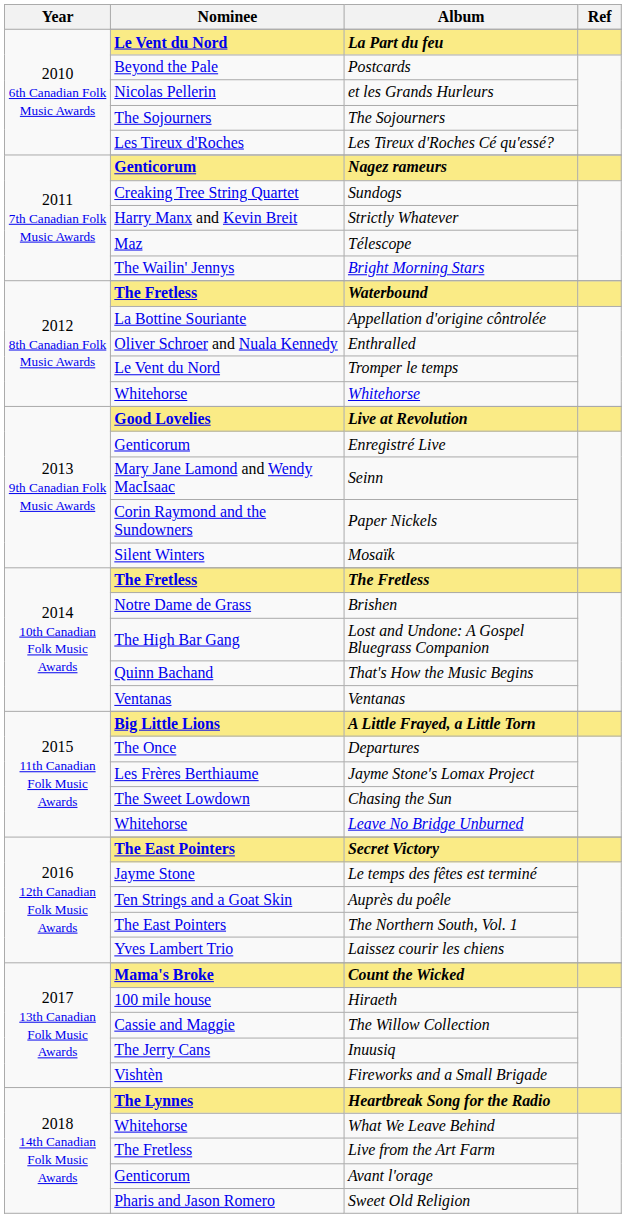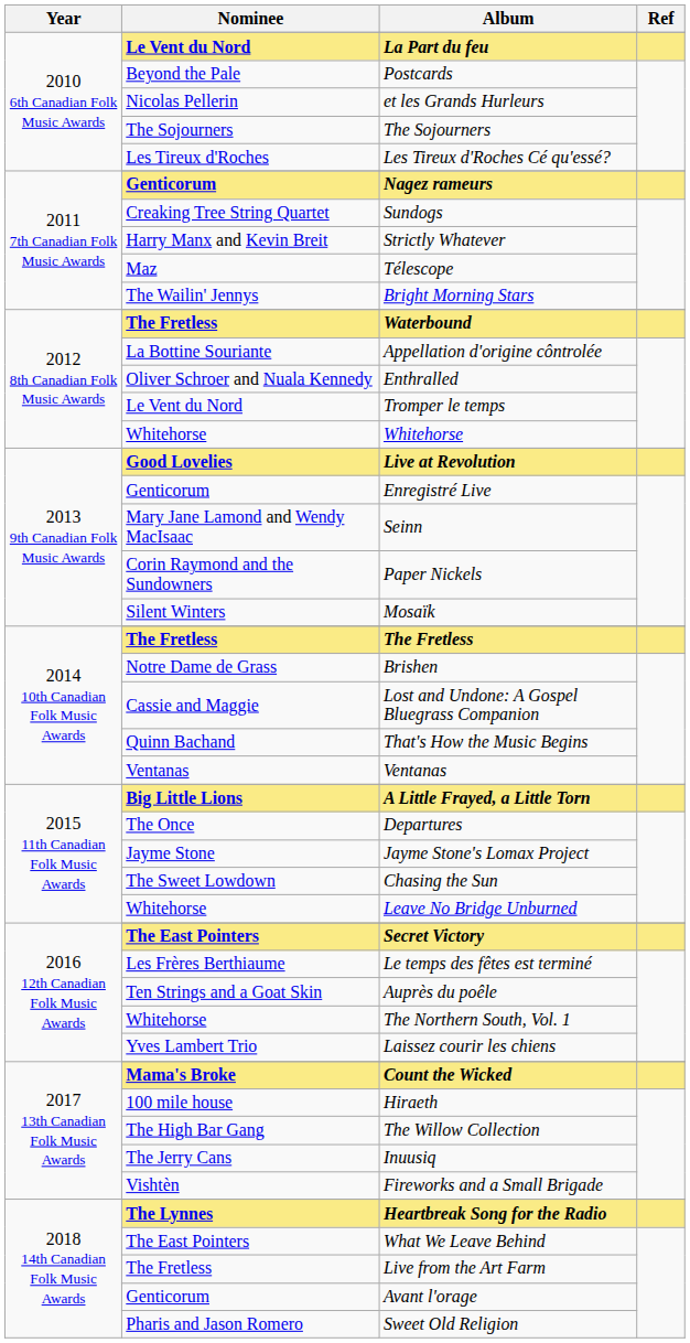 <table class="wikitable" style="width:100%;">
 <tr style="background:#bebebe;">
 <th style="width:8%;">Year</th>
 <th style="width:19%;">Nominee</th>
 <th style="width:19%;">Album</th>
 <th style="width:2%;">Ref</th>
 </tr>
 <tr>
 <td rowspan="6" align="center">2010 <br> <small><a href='#'>6th Canadian Folk Music Awards</a></small></td>
 </tr>
 <tr style="background:#FAEB86;">
 <td><strong><a href='#'>Le Vent du Nord</a></strong></td>
 <td><strong><em>La Part du feu</em></strong></td>
 <td></td>
 </tr>
 <tr>
 <td><a href='#'>Beyond the Pale</a></td>
 <td><em>Postcards</em></td>
 <td rowspan=4></td>
 </tr>
 <tr>
 <td><a href='#'>Nicolas Pellerin</a></td>
 <td><em>et les Grands Hurleurs</em></td>
 </tr>
 <tr>
 <td><a href='#'>The Sojourners</a></td>
 <td><em>The Sojourners</em></td>
 </tr>
 <tr>
 <td><a href='#'>Les Tireux d'Roches</a></td>
 <td><em>Les Tireux d'Roches Cé qu'essé?</em></td>
 </tr>
 <tr>
 <td rowspan="6" align="center">2011 <br> <small><a href='#'>7th Canadian Folk Music Awards</a></small></td>
 </tr>
 <tr style="background:#FAEB86;">
 <td><strong><a href='#'>Genticorum</a></strong></td>
 <td><strong><em>Nagez rameurs</em></strong></td>
 <td></td>
 </tr>
 <tr>
 <td><a href='#'>Creaking Tree String Quartet</a></td>
 <td><em>Sundogs</em></td>
 <td rowspan=4></td>
 </tr>
 <tr>
 <td><a href='#'>Harry Manx</a> and <a href='#'>Kevin Breit</a></td>
 <td><em>Strictly Whatever</em></td>
 </tr>
 <tr>
 <td><a href='#'>Maz</a></td>
 <td><em>Télescope</em></td>
 </tr>
 <tr>
 <td><a href='#'>The Wailin' Jennys</a></td>
 <td><em><a href='#'>Bright Morning Stars</a></em></td>
 </tr>
 <tr>
 <td rowspan="6" align="center">2012 <br> <small><a href='#'>8th Canadian Folk Music Awards</a></small></td>
 </tr>
 <tr style="background:#FAEB86;">
 <td><strong><a href='#'>The Fretless</a></strong></td>
 <td><strong><em>Waterbound</em></strong></td>
 <td></td>
 </tr>
 <tr>
 <td><a href='#'>La Bottine Souriante</a></td>
 <td><em>Appellation d'origine côntrolée</em></td>
 <td rowspan=4></td>
 </tr>
 <tr>
 <td><a href='#'>Oliver Schroer</a> and <a href='#'>Nuala Kennedy</a></td>
 <td><em>Enthralled</em></td>
 </tr>
 <tr>
 <td><a href='#'>Le Vent du Nord</a></td>
 <td><em>Tromper le temps</em></td>
 </tr>
 <tr>
 <td><a href='#'>Whitehorse</a></td>
 <td><em><a href='#'>Whitehorse</a></em></td>
 </tr>
 <tr>
 <td rowspan="6" align="center">2013 <br> <small><a href='#'>9th Canadian Folk Music Awards</a></small></td>
 </tr>
 <tr style="background:#FAEB86;">
 <td><strong><a href='#'>Good Lovelies</a></strong></td>
 <td><strong><em>Live at Revolution</em></strong></td>
 <td></td>
 </tr>
 <tr>
 <td><a href='#'>Genticorum</a></td>
 <td><em>Enregistré Live</em></td>
 <td rowspan=4></td>
 </tr>
 <tr>
 <td><a href='#'>Mary Jane Lamond</a> and <a href='#'>Wendy MacIsaac</a></td>
 <td><em>Seinn</em></td>
 </tr>
 <tr>
 <td><a href='#'>Corin Raymond and the Sundowners</a></td>
 <td><em>Paper Nickels</em></td>
 </tr>
 <tr>
 <td><a href='#'>Silent Winters</a></td>
 <td><em>Mosaïk</em></td>
 </tr>
 <tr>
 <td rowspan="6" align="center">2014 <br> <small><a href='#'>10th Canadian Folk Music Awards</a></small></td>
 </tr>
 <tr style="background:#FAEB86;">
 <td><strong><a href='#'>The Fretless</a></strong></td>
 <td><strong><em>The Fretless</em></strong></td>
 <td></td>
 </tr>
 <tr>
 <td><a href='#'>Notre Dame de Grass</a></td>
 <td><em>Brishen</em></td>
 <td rowspan=4></td>
 </tr>
 <tr>
-<td><a href='#'>The High Bar Gang</a></td>
+<td><a href='#'>Cassie and Maggie</a></td>
 <td><em>Lost and Undone: A Gospel Bluegrass Companion</em></td>
 </tr>
 <tr>
 <td><a href='#'>Quinn Bachand</a></td>
 <td><em>That's How the Music Begins</em></td>
 </tr>
 <tr>
 <td><a href='#'>Ventanas</a></td>
 <td><em>Ventanas</em></td>
 </tr>
 <tr>
 <td rowspan="6" align="center">2015 <br> <small><a href='#'>11th Canadian Folk Music Awards</a></small></td>
 </tr>
 <tr style="background:#FAEB86;">
 <td><strong><a href='#'>Big Little Lions</a></strong></td>
 <td><strong><em>A Little Frayed, a Little Torn</em></strong></td>
 <td></td>
 </tr>
 <tr>
 <td><a href='#'>The Once</a></td>
 <td><em>Departures</em></td>
 <td rowspan=4></td>
 </tr>
 <tr>
-<td><a href='#'>Les Frères Berthiaume</a></td>
+<td><a href='#'>Jayme Stone</a></td>
 <td><em>Jayme Stone's Lomax Project</em></td>
 </tr>
 <tr>
 <td><a href='#'>The Sweet Lowdown</a></td>
 <td><em>Chasing the Sun</em></td>
 </tr>
 <tr>
 <td><a href='#'>Whitehorse</a></td>
 <td><em><a href='#'>Leave No Bridge Unburned</a></em></td>
 </tr>
 <tr>
 <td rowspan="6" align="center">2016 <br> <small><a href='#'>12th Canadian Folk Music Awards</a></small></td>
 </tr>
 <tr style="background:#FAEB86;">
 <td><strong><a href='#'>The East Pointers</a></strong></td>
 <td><strong><em>Secret Victory</em></strong></td>
 <td></td>
 </tr>
 <tr>
-<td><a href='#'>Jayme Stone</a></td>
+<td><a href='#'>Les Frères Berthiaume</a></td>
 <td><em>Le temps des fêtes est terminé</em></td>
 <td rowspan=4></td>
 </tr>
 <tr>
 <td><a href='#'>Ten Strings and a Goat Skin</a></td>
 <td><em>Auprès du poêle</em></td>
 </tr>
 <tr>
-<td><a href='#'>The East Pointers</a></td>
+<td><a href='#'>Whitehorse</a></td>
 <td><em>The Northern South, Vol. 1</em></td>
 </tr>
 <tr>
 <td><a href='#'>Yves Lambert Trio</a></td>
 <td><em>Laissez courir les chiens</em></td>
 </tr>
 <tr>
 <td rowspan="6" align="center">2017 <br> <small><a href='#'>13th Canadian Folk Music Awards</a></small></td>
 </tr>
 <tr style="background:#FAEB86;">
 <td><strong><a href='#'>Mama's Broke</a></strong></td>
 <td><strong><em>Count the Wicked</em></strong></td>
 <td></td>
 </tr>
 <tr>
 <td><a href='#'>100 mile house</a></td>
 <td><em>Hiraeth</em></td>
 <td rowspan=4></td>
 </tr>
 <tr>
-<td><a href='#'>Cassie and Maggie</a></td>
+<td><a href='#'>The High Bar Gang</a></td>
 <td><em>The Willow Collection</em></td>
 </tr>
 <tr>
 <td><a href='#'>The Jerry Cans</a></td>
 <td><em>Inuusiq</em></td>
 </tr>
 <tr>
 <td><a href='#'>Vishtèn</a></td>
 <td><em>Fireworks and a Small Brigade</em></td>
 </tr>
 <tr>
 <td rowspan="6" align="center">2018 <br> <small><a href='#'>14th Canadian Folk Music Awards</a></small></td>
 </tr>
 <tr style="background:#FAEB86;">
 <td><strong><a href='#'>The Lynnes</a></strong></td>
 <td><strong><em>Heartbreak Song for the Radio</em></strong></td>
 <td></td>
 </tr>
 <tr>
-<td><a href='#'>Whitehorse</a></td>
+<td><a href='#'>The East Pointers</a></td>
 <td><em>What We Leave Behind</em></td>
 <td rowspan=4></td>
 </tr>
 <tr>
 <td><a href='#'>The Fretless</a></td>
 <td><em>Live from the Art Farm</em></td>
 </tr>
 <tr>
 <td><a href='#'>Genticorum</a></td>
 <td><em>Avant l'orage</em></td>
 </tr>
 <tr>
 <td><a href='#'>Pharis and Jason Romero</a></td>
 <td><em>Sweet Old Religion</em></td>
 </tr>
 </table>
